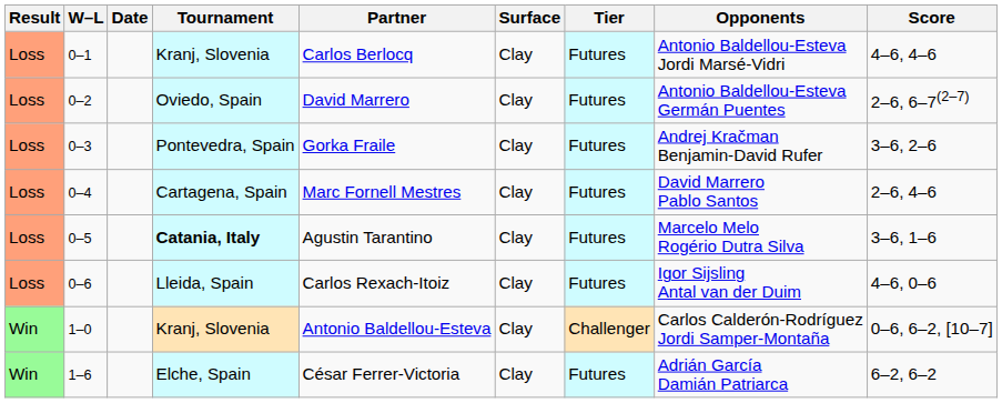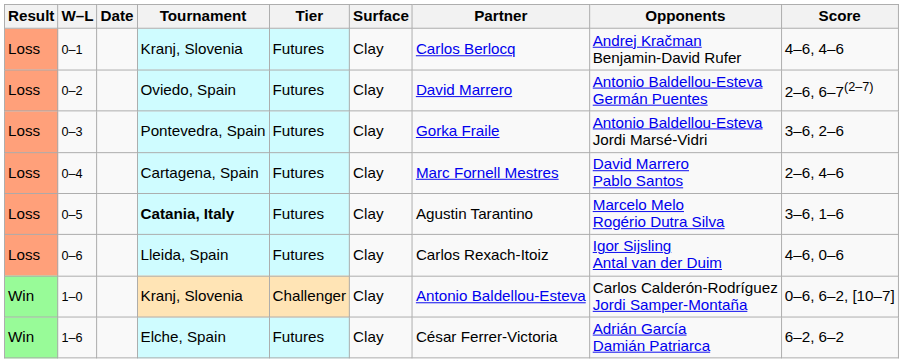 <table class="sortable wikitable">
 <tr>
 <th>Result</th>
 <th class="unsortable">W–L</th>
 <th>Date</th>
 <th>Tournament</th>
+<th>Tier</th>
+<th>Surface</th>
 <th>Partner</th>
-<th>Surface</th>
-<th>Tier</th>
 <th>Opponents</th>
 <th class="unsortable">Score</th>
 </tr>
 <tr>
 <td bgcolor=ffa07a>Loss</td>
 <td><small>0–1</small></td>
 <td></td>
 <td bgcolor=cffcff>Kranj, Slovenia</td>
+<td bgcolor=cffcff>Futures</td>
+<td>Clay</td>
 <td> <a href='#'>Carlos Berlocq</a></td>
-<td>Clay</td>
-<td bgcolor=cffcff>Futures</td>
-<td> <a href='#'>Antonio Baldellou-Esteva</a> <br> Jordi Marsé-Vidri</td>
+<td> <a href='#'>Andrej Kračman</a><br> Benjamin-David Rufer</td>
 <td>4–6, 4–6</td>
 </tr>
 <tr>
 <td bgcolor=ffa07a>Loss</td>
 <td><small>0–2</small></td>
 <td></td>
 <td bgcolor=cffcff>Oviedo, Spain</td>
+<td bgcolor=cffcff>Futures</td>
+<td>Clay</td>
 <td> <a href='#'>David Marrero</a></td>
-<td>Clay</td>
-<td bgcolor=cffcff>Futures</td>
 <td> <a href='#'>Antonio Baldellou-Esteva</a> <br> <a href='#'>Germán Puentes</a></td>
 <td>2–6, 6–7<sup>(2–7)</sup></td>
 </tr>
 <tr>
 <td bgcolor=ffa07a>Loss</td>
 <td><small>0–3</small></td>
 <td></td>
 <td bgcolor=cffcff>Pontevedra, Spain</td>
+<td bgcolor=cffcff>Futures</td>
+<td>Clay</td>
 <td> <a href='#'>Gorka Fraile</a></td>
-<td>Clay</td>
-<td bgcolor=cffcff>Futures</td>
-<td> <a href='#'>Andrej Kračman</a><br> Benjamin-David Rufer</td>
+<td> <a href='#'>Antonio Baldellou-Esteva</a> <br> Jordi Marsé-Vidri</td>
 <td>3–6, 2–6</td>
 </tr>
 <tr>
 <td bgcolor=ffa07a>Loss</td>
 <td><small>0–4</small></td>
 <td></td>
 <td bgcolor=cffcff>Cartagena, Spain</td>
+<td bgcolor=cffcff>Futures</td>
+<td>Clay</td>
 <td> <a href='#'>Marc Fornell Mestres</a></td>
-<td>Clay</td>
-<td bgcolor=cffcff>Futures</td>
 <td> <a href='#'>David Marrero</a><br> <a href='#'>Pablo Santos</a></td>
 <td>2–6, 4–6</td>
 </tr>
 <tr>
 <td bgcolor=ffa07a>Loss</td>
 <td><small>0–5</small></td>
 <td></td>
 <td bgcolor=cffcff><strong>Catania, Italy</strong></td>
+<td bgcolor=cffcff>Futures</td>
+<td>Clay</td>
 <td> Agustin Tarantino</td>
-<td>Clay</td>
-<td bgcolor=cffcff>Futures</td>
 <td> <a href='#'>Marcelo Melo</a><br> <a href='#'>Rogério Dutra Silva</a></td>
 <td>3–6, 1–6</td>
 </tr>
 <tr>
 <td bgcolor=ffa07a>Loss</td>
 <td><small>0–6</small></td>
 <td></td>
 <td bgcolor=cffcff>Lleida, Spain</td>
+<td bgcolor=cffcff>Futures</td>
+<td>Clay</td>
 <td> Carlos Rexach-Itoiz</td>
-<td>Clay</td>
-<td bgcolor=cffcff>Futures</td>
 <td> <a href='#'>Igor Sijsling</a><br> <a href='#'>Antal van der Duim</a></td>
 <td>4–6, 0–6</td>
 </tr>
 <tr>
 <td bgcolor=98fb98>Win</td>
 <td><small>1–0</small></td>
 <td></td>
 <td bgcolor=moccasin>Kranj, Slovenia</td>
+<td bgcolor=moccasin>Challenger</td>
+<td>Clay</td>
 <td> <a href='#'>Antonio Baldellou-Esteva</a></td>
-<td>Clay</td>
-<td bgcolor=moccasin>Challenger</td>
 <td> Carlos Calderón-Rodríguez<br> <a href='#'>Jordi Samper-Montaña</a></td>
 <td>0–6, 6–2, [10–7]</td>
 </tr>
 <tr>
 <td bgcolor=98fb98>Win</td>
 <td><small>1–6</small></td>
 <td></td>
 <td bgcolor=cffcff>Elche, Spain</td>
+<td bgcolor=cffcff>Futures</td>
+<td>Clay</td>
 <td> César Ferrer-Victoria</td>
-<td>Clay</td>
-<td bgcolor=cffcff>Futures</td>
 <td> <a href='#'>Adrián García</a><br> <a href='#'>Damián Patriarca</a></td>
 <td>6–2, 6–2</td>
 </tr>
 </table>
